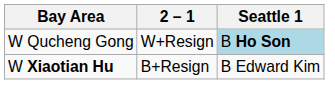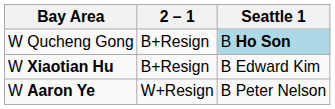 <table class="wikitable">
 <tr>
 <th>Bay Area</th>
 <th>2 – 1</th>
 <th>Seattle 1</th>
 </tr>
 <tr>
 <td>W Qucheng Gong</td>
-<td>W+Resign</td>
+<td>B+Resign</td>
 <td style="background: lightblue;">B <strong>Ho Son</strong></td>
 </tr>
 <tr>
 <td>W <strong>Xiaotian Hu</strong></td>
 <td>B+Resign</td>
 <td>B Edward Kim</td>
 </tr>
+<tr>
+<td>W <strong>Aaron Ye</strong></td>
+<td>W+Resign</td>
+<td>B Peter Nelson</td>
+</tr>
 </table>
